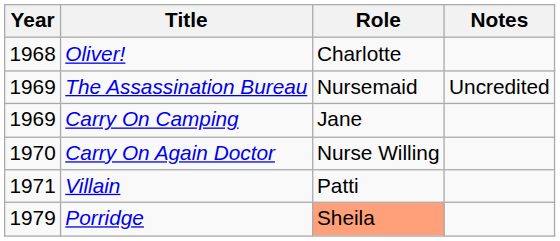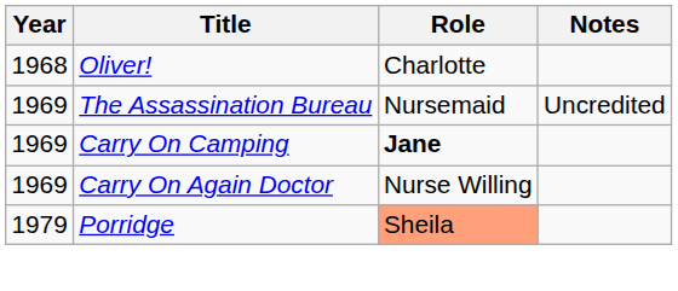 <table class="wikitable">
 <tr>
 <th>Year</th>
 <th>Title</th>
 <th>Role</th>
 <th>Notes</th>
 </tr>
 <tr>
 <td>1968</td>
 <td><em><a href='#'>Oliver!</a></em></td>
 <td>Charlotte</td>
 <td></td>
 </tr>
 <tr>
 <td>1969</td>
 <td><em><a href='#'>The Assassination Bureau</a></em></td>
 <td>Nursemaid</td>
 <td>Uncredited</td>
 </tr>
 <tr>
 <td>1969</td>
 <td><em><a href='#'>Carry On Camping</a></em></td>
-<td>Jane</td>
+<td><strong>Jane</strong></td>
 <td></td>
 </tr>
 <tr>
-<td>1970</td>
+<td>1969</td>
 <td><em><a href='#'>Carry On Again Doctor</a></em></td>
 <td>Nurse Willing</td>
-<td></td>
-</tr>
-<tr>
-<td>1971</td>
-<td><em><a href='#'>Villain</a></em></td>
-<td>Patti</td>
 <td></td>
 </tr>
 <tr>
 <td>1979</td>
 <td><em><a href='#'>Porridge</a></em></td>
 <td style="background: lightsalmon;">Sheila</td>
 <td></td>
 </tr>
 </table>
